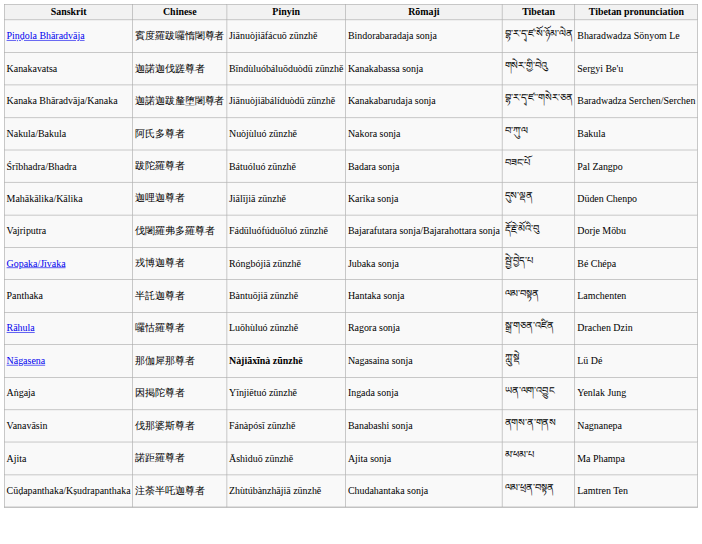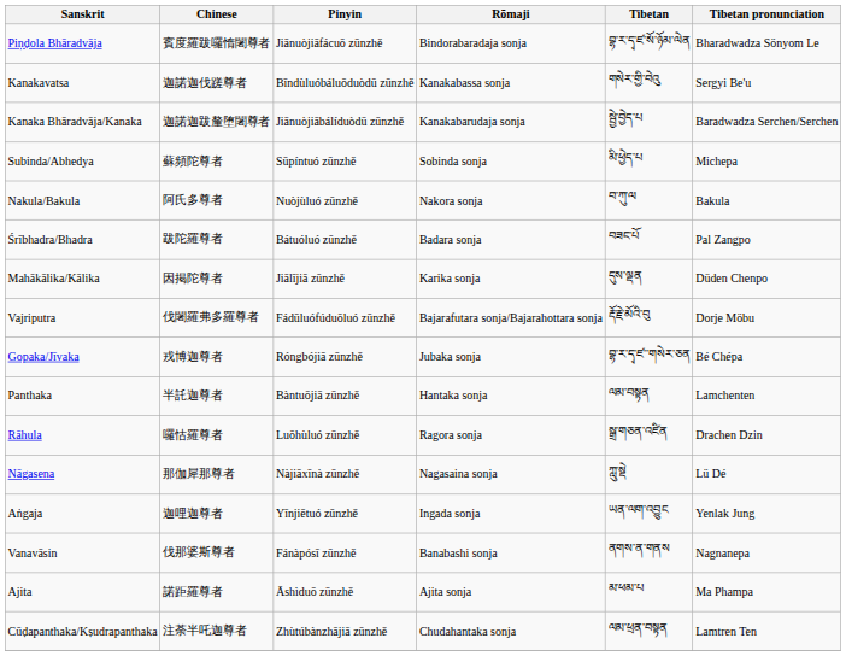 <table class="wikitable">
 <tr>
 <th>Sanskrit</th>
 <th>Chinese</th>
 <th>Pinyin</th>
 <th>Rōmaji</th>
 <th>Tibetan</th>
 <th>Tibetan pronunciation</th>
 </tr>
 <tr>
 <td><a href='#'>Piṇḍola Bhāradvāja</a></td>
 <td>賓度羅跋囉惰闍尊者</td>
 <td>Jiānuòjiāfácuō zūnzhě</td>
 <td>Bindorabaradaja sonja</td>
 <td>བྷ་ར་དྭ་ཛ་སོ་ཉོམ་ལེན</td>
 <td>Bharadwadza Sönyom Le</td>
 </tr>
 <tr>
 <td>Kanakavatsa</td>
 <td>迦諾迦伐蹉尊者</td>
 <td>Bīndùluóbáluōduòdū zūnzhě</td>
 <td>Kanakabassa sonja</td>
 <td>གསེར་གྱི་བེའུ</td>
 <td>Sergyi Be'u</td>
 </tr>
 <tr>
 <td>Kanaka Bhāradvāja/Kanaka</td>
 <td>迦諾迦跋釐堕闍尊者</td>
 <td>Jiānuòjiābálíduòdū zūnzhě</td>
 <td>Kanakabarudaja sonja</td>
-<td>བྷ་ར་དྭ་ཛ་་གསེར་ཅན</td>
+<td>སྦྱེ་བྱེད་པ</td>
 <td>Baradwadza Serchen/Serchen</td>
+</tr>
+<tr>
+<td>Subinda/Abhedya</td>
+<td>蘇頻陀尊者</td>
+<td>Sūpíntuó zūnzhě</td>
+<td>Sobinda sonja</td>
+<td>མི་ཕྱེད་པ</td>
+<td>Michepa</td>
 </tr>
 <tr>
 <td>Nakula/Bakula</td>
 <td>阿氏多尊者</td>
 <td>Nuòjùluó zūnzhě</td>
 <td>Nakora sonja</td>
 <td>བ་ཀུ་ལ</td>
 <td>Bakula</td>
 </tr>
 <tr>
 <td>Śrībhadra/Bhadra</td>
 <td>跋陀羅尊者</td>
 <td>Bátuóluó zūnzhě</td>
 <td>Badara sonja</td>
 <td>བཟང་པོ</td>
 <td>Pal Zangpo</td>
 </tr>
 <tr>
 <td>Mahākālika/Kālika</td>
-<td>迦哩迦尊者</td>
+<td>因掲陀尊者</td>
 <td>Jiālījiā zūnzhě</td>
 <td>Karika sonja</td>
 <td>དུས་ལྡན</td>
 <td>Düden Chenpo</td>
 </tr>
 <tr>
 <td>Vajriputra</td>
 <td>伐闍羅弗多羅尊者</td>
 <td>Fádūluófúduōluó zūnzhě</td>
 <td>Bajarafutara sonja/Bajarahottara sonja</td>
 <td>རྡོ་རྗེ་མོའི་བུ</td>
 <td>Dorje Möbu</td>
 </tr>
 <tr>
 <td><a href='#'>Gopaka/Jīvaka</a></td>
 <td>戎博迦尊者</td>
 <td>Róngbójiā zūnzhě</td>
 <td>Jubaka sonja</td>
-<td>སྦྱེ་བྱེད་པ</td>
+<td>བྷ་ར་དྭ་ཛ་་གསེར་ཅན</td>
 <td>Bé Chépa</td>
 </tr>
 <tr>
 <td>Panthaka</td>
 <td>半託迦尊者</td>
 <td>Bàntuōjiā zūnzhě</td>
 <td>Hantaka sonja</td>
 <td>ལམ་བསྟན</td>
 <td>Lamchenten</td>
 </tr>
 <tr>
 <td><a href='#'>Rāhula</a></td>
 <td>囉怙羅尊者</td>
 <td>Luōhùluó zūnzhě</td>
 <td>Ragora sonja</td>
 <td>སྒྲ་གཅན་འཛིན</td>
 <td>Drachen Dzin</td>
 </tr>
 <tr>
 <td><a href='#'>Nāgasena</a></td>
 <td>那伽犀那尊者</td>
-<td><strong>Nàjiāxīnà zūnzhě</strong></td>
+<td>Nàjiāxīnà zūnzhě</td>
 <td>Nagasaina sonja</td>
 <td>ཀླུ་སྡེ</td>
 <td>Lü Dé</td>
 </tr>
 <tr>
 <td>Aṅgaja</td>
-<td>因掲陀尊者</td>
+<td>迦哩迦尊者</td>
 <td>Yīnjiētuó zūnzhě</td>
 <td>Ingada sonja</td>
 <td>ཡན་ལག་འབྱུང</td>
 <td>Yenlak Jung</td>
 </tr>
 <tr>
 <td>Vanavāsin</td>
 <td>伐那婆斯尊者</td>
 <td>Fánàpósī zūnzhě</td>
 <td>Banabashi sonja</td>
 <td>ནགས་ན་གནས</td>
 <td>Nagnanepa</td>
 </tr>
 <tr>
 <td>Ajita</td>
 <td>諾距羅尊者</td>
 <td>Āshìduō zūnzhě</td>
 <td>Ajita sonja</td>
 <td>མ་ཕམ་པ</td>
 <td>Ma Phampa</td>
 </tr>
 <tr>
 <td>Cūḍapanthaka/Kṣudrapanthaka</td>
 <td>注荼半吒迦尊者</td>
 <td>Zhùtúbànzhājiā zūnzhě</td>
 <td>Chudahantaka sonja</td>
 <td>ལམ་ཕྲན་བསྟན</td>
 <td>Lamtren Ten</td>
 </tr>
 <tr>
 </tr>
 </table>
